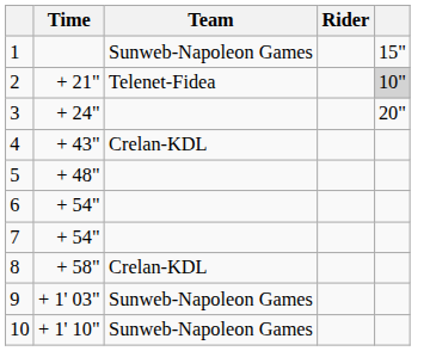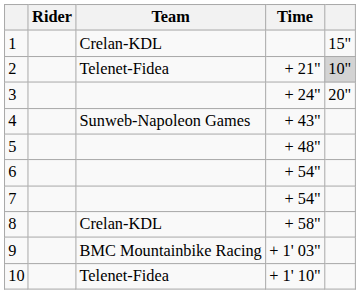 <table class="wikitable">
 <tr>
 <th></th>
+<th>Rider</th>
+<th>Team</th>
 <th>Time</th>
-<th>Team</th>
-<th>Rider</th>
 <th></th>
 </tr>
 <tr>
 <td>1</td>
+<td></td>
+<td>Crelan-KDL</td>
 <td align="right"></td>
-<td>Sunweb-Napoleon Games</td>
-<td></td>
 <td align="right">15"</td>
 </tr>
 <tr>
 <td>2</td>
+<td></td>
+<td>Telenet-Fidea</td>
 <td align="right">+ 21"</td>
-<td>Telenet-Fidea</td>
-<td></td>
 <td align="right" style="background: lightgrey;">10"</td>
 </tr>
 <tr>
 <td>3</td>
-<td align="right">+ 24"</td>
 <td></td>
 <td></td>
+<td align="right">+ 24"</td>
 <td align="right">20"</td>
 </tr>
 <tr>
 <td>4</td>
+<td></td>
+<td>Sunweb-Napoleon Games</td>
 <td align="right">+ 43"</td>
-<td>Crelan-KDL</td>
-<td></td>
 <td></td>
 </tr>
 <tr>
 <td>5</td>
-<td align="right">+ 48"</td>
 <td></td>
 <td></td>
+<td align="right">+ 48"</td>
 <td></td>
 </tr>
 <tr>
 <td>6</td>
-<td align="right">+ 54"</td>
 <td></td>
 <td></td>
+<td align="right">+ 54"</td>
 <td></td>
 </tr>
 <tr>
 <td>7</td>
-<td align="right">+ 54"</td>
 <td></td>
 <td></td>
+<td align="right">+ 54"</td>
 <td></td>
 </tr>
 <tr>
 <td>8</td>
+<td></td>
+<td>Crelan-KDL</td>
 <td align="right">+ 58"</td>
-<td>Crelan-KDL</td>
-<td></td>
 <td></td>
 </tr>
 <tr>
 <td>9</td>
+<td></td>
+<td>BMC Mountainbike Racing</td>
 <td align="right">+ 1' 03"</td>
-<td>Sunweb-Napoleon Games</td>
-<td></td>
 <td></td>
 </tr>
 <tr>
 <td>10</td>
+<td></td>
+<td>Telenet-Fidea</td>
 <td align="right">+ 1' 10"</td>
-<td>Sunweb-Napoleon Games</td>
-<td></td>
 <td></td>
 </tr>
 </table>
